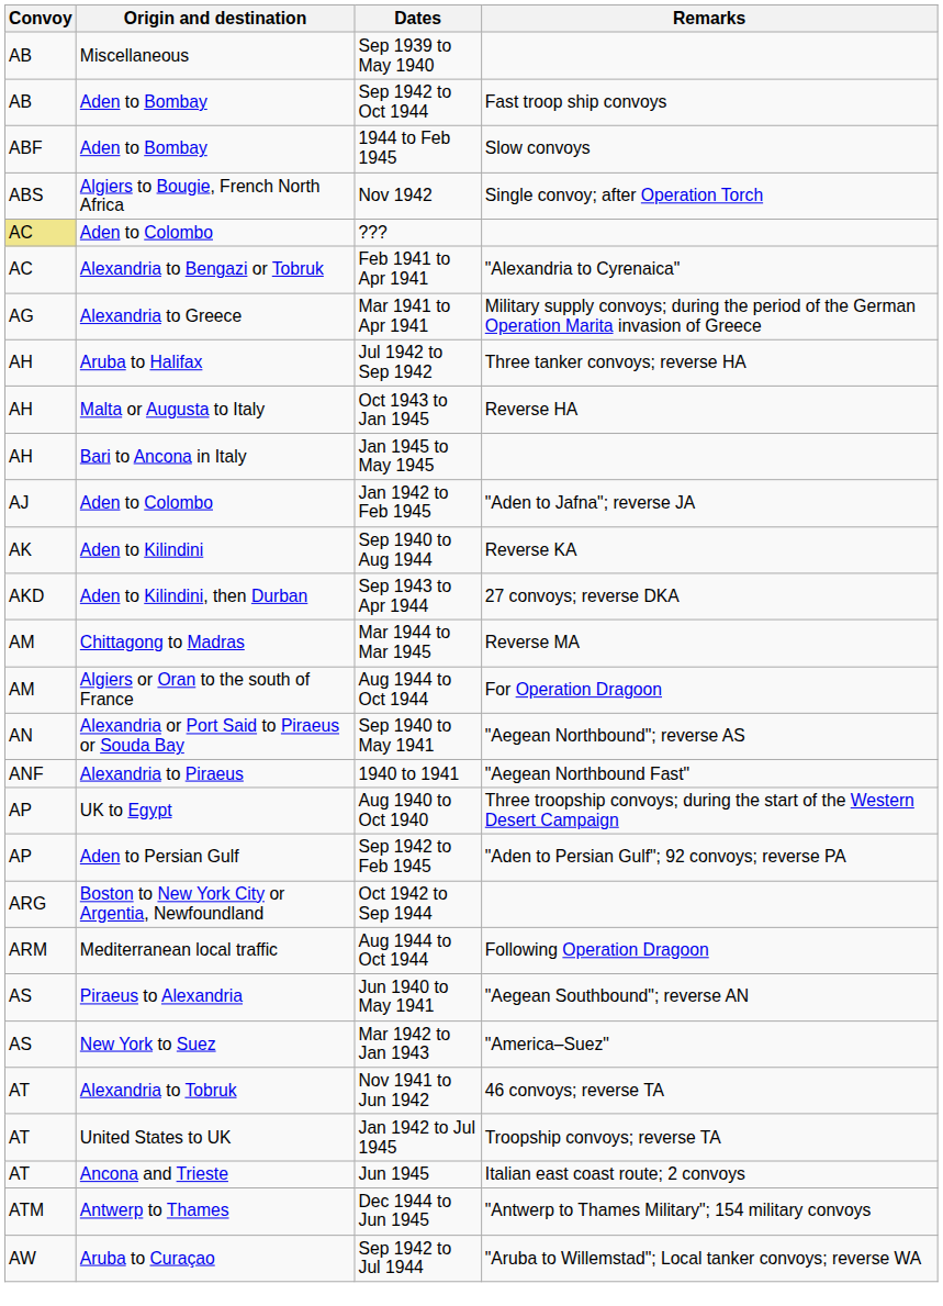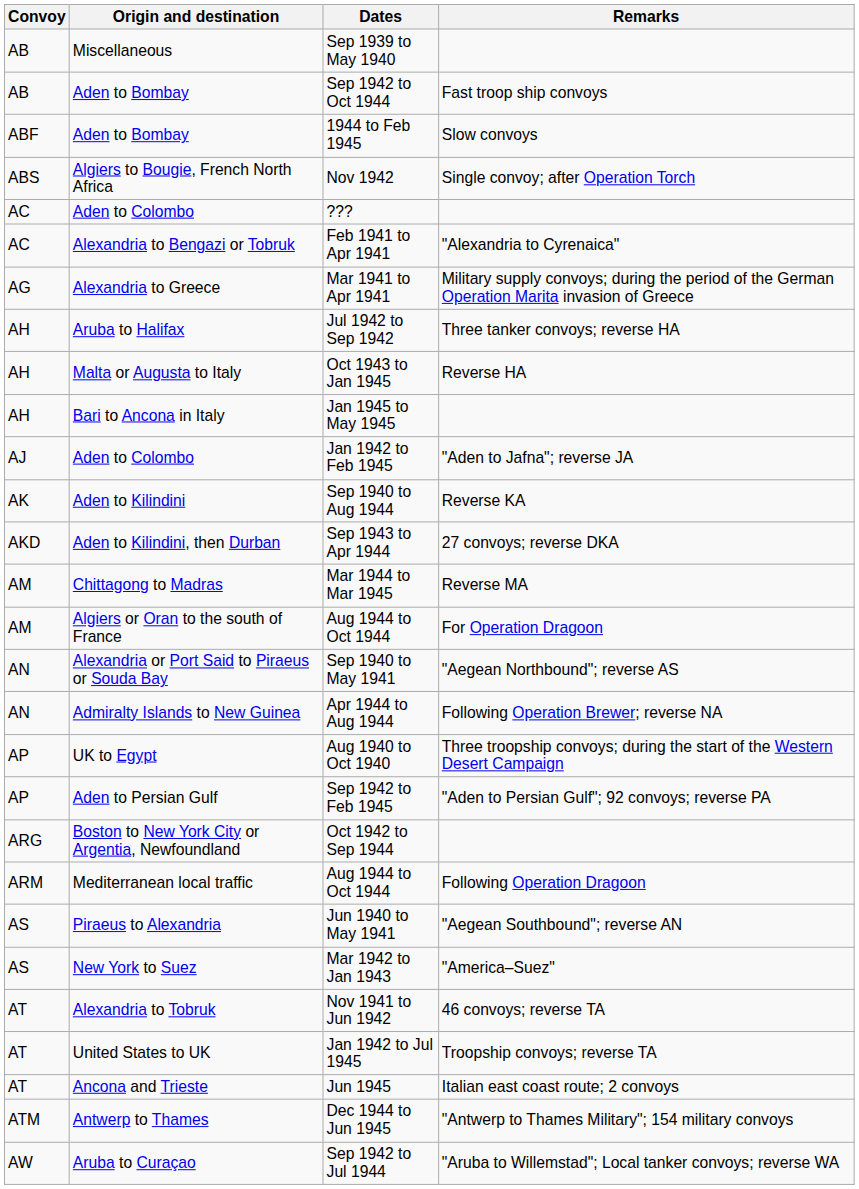 <table class="wikitable">
 <tr>
 <th>Convoy</th>
 <th>Origin and destination</th>
 <th>Dates</th>
 <th>Remarks</th>
 </tr>
 <tr>
 <td>AB</td>
 <td>Miscellaneous</td>
 <td>Sep 1939 to May 1940</td>
 <td></td>
 </tr>
 <tr>
 <td>AB</td>
 <td><a href='#'>Aden</a> to <a href='#'>Bombay</a></td>
 <td>Sep 1942 to Oct 1944</td>
 <td>Fast troop ship convoys</td>
 </tr>
 <tr>
 <td>ABF</td>
 <td><a href='#'>Aden</a> to <a href='#'>Bombay</a></td>
 <td>1944 to Feb 1945</td>
 <td>Slow convoys</td>
 </tr>
 <tr>
 <td>ABS</td>
 <td><a href='#'>Algiers</a> to <a href='#'>Bougie</a>, French North Africa</td>
 <td>Nov 1942</td>
 <td>Single convoy; after <a href='#'>Operation Torch</a></td>
 </tr>
 <tr>
-<td style="background: khaki;">AC</td>
+<td>AC</td>
 <td><a href='#'>Aden</a> to <a href='#'>Colombo</a></td>
 <td>???</td>
 <td></td>
 </tr>
 <tr>
 <td>AC</td>
 <td><a href='#'>Alexandria</a> to <a href='#'>Bengazi</a> or <a href='#'>Tobruk</a></td>
 <td>Feb 1941 to Apr 1941</td>
 <td>"Alexandria to Cyrenaica"</td>
 </tr>
 <tr>
 <td>AG</td>
 <td><a href='#'>Alexandria</a> to Greece</td>
 <td>Mar 1941 to Apr 1941</td>
 <td>Military supply convoys; during the period of the German <a href='#'>Operation Marita</a> invasion of Greece</td>
 </tr>
 <tr>
 <td>AH</td>
 <td><a href='#'>Aruba</a> to <a href='#'>Halifax</a></td>
 <td>Jul 1942 to Sep 1942</td>
 <td>Three tanker convoys; reverse HA</td>
 </tr>
 <tr>
 <td>AH</td>
 <td><a href='#'>Malta</a> or <a href='#'>Augusta</a> to Italy</td>
 <td>Oct 1943 to Jan 1945</td>
 <td>Reverse HA</td>
 </tr>
 <tr>
 <td>AH</td>
 <td><a href='#'>Bari</a> to <a href='#'>Ancona</a> in Italy</td>
 <td>Jan 1945 to May 1945</td>
 <td></td>
 </tr>
 <tr>
 <td>AJ</td>
 <td><a href='#'>Aden</a> to <a href='#'>Colombo</a></td>
 <td>Jan 1942 to Feb 1945</td>
 <td>"Aden to Jafna"; reverse JA</td>
 </tr>
 <tr>
 <td>AK</td>
 <td><a href='#'>Aden</a> to <a href='#'>Kilindini</a></td>
 <td>Sep 1940 to Aug 1944</td>
 <td>Reverse KA</td>
 </tr>
 <tr>
 <td>AKD</td>
 <td><a href='#'>Aden</a> to <a href='#'>Kilindini</a>, then <a href='#'>Durban</a></td>
 <td>Sep 1943 to Apr 1944</td>
 <td>27 convoys; reverse DKA</td>
 </tr>
 <tr>
 <td>AM</td>
 <td><a href='#'>Chittagong</a> to <a href='#'>Madras</a></td>
 <td>Mar 1944 to Mar 1945</td>
 <td>Reverse MA</td>
 </tr>
 <tr>
 <td>AM</td>
 <td><a href='#'>Algiers</a> or <a href='#'>Oran</a> to the south of France</td>
 <td>Aug 1944 to Oct 1944</td>
 <td>For <a href='#'>Operation Dragoon</a></td>
 </tr>
 <tr>
 <td>AN</td>
 <td><a href='#'>Alexandria</a> or <a href='#'>Port Said</a> to <a href='#'>Piraeus</a> or <a href='#'>Souda Bay</a></td>
 <td>Sep 1940 to May 1941</td>
 <td>"Aegean Northbound"; reverse AS</td>
 </tr>
 <tr>
-<td>ANF</td>
-<td><a href='#'>Alexandria</a> to <a href='#'>Piraeus</a></td>
-<td>1940 to 1941</td>
-<td>"Aegean Northbound Fast"</td>
+<td>AN</td>
+<td><a href='#'>Admiralty Islands</a> to <a href='#'>New Guinea</a></td>
+<td>Apr 1944 to Aug 1944</td>
+<td>Following <a href='#'>Operation Brewer</a>; reverse NA</td>
 </tr>
 <tr>
 <td>AP</td>
 <td>UK to <a href='#'>Egypt</a></td>
 <td>Aug 1940 to Oct 1940</td>
 <td>Three troopship convoys; during the start of the <a href='#'>Western Desert Campaign</a></td>
 </tr>
 <tr>
 <td>AP</td>
 <td><a href='#'>Aden</a> to Persian Gulf</td>
 <td>Sep 1942 to Feb 1945</td>
 <td>"Aden to Persian Gulf"; 92 convoys; reverse PA</td>
 </tr>
 <tr>
 <td>ARG</td>
 <td><a href='#'>Boston</a> to <a href='#'>New York City</a> or <a href='#'>Argentia</a>, Newfoundland</td>
 <td>Oct 1942 to Sep 1944</td>
 <td></td>
 </tr>
 <tr>
 <td>ARM</td>
 <td>Mediterranean local traffic</td>
 <td>Aug 1944 to Oct 1944</td>
 <td>Following <a href='#'>Operation Dragoon</a></td>
 </tr>
 <tr>
 <td>AS</td>
 <td><a href='#'>Piraeus</a> to <a href='#'>Alexandria</a></td>
 <td>Jun 1940 to May 1941</td>
 <td>"Aegean Southbound"; reverse AN</td>
 </tr>
 <tr>
 <td>AS</td>
 <td><a href='#'>New York</a> to <a href='#'>Suez</a></td>
 <td>Mar 1942 to Jan 1943</td>
 <td>"America–Suez"</td>
 </tr>
 <tr>
 <td>AT</td>
 <td><a href='#'>Alexandria</a> to <a href='#'>Tobruk</a></td>
 <td>Nov 1941 to Jun 1942</td>
 <td>46 convoys; reverse TA</td>
 </tr>
 <tr>
 <td>AT</td>
 <td>United States to UK</td>
 <td>Jan 1942 to Jul 1945</td>
 <td>Troopship convoys; reverse TA</td>
 </tr>
 <tr>
 <td>AT</td>
 <td><a href='#'>Ancona</a> and <a href='#'>Trieste</a></td>
 <td>Jun 1945</td>
 <td>Italian east coast route; 2 convoys</td>
 </tr>
 <tr>
 <td>ATM</td>
 <td><a href='#'>Antwerp</a> to <a href='#'>Thames</a></td>
 <td>Dec 1944 to Jun 1945</td>
 <td>"Antwerp to Thames Military"; 154 military convoys</td>
 </tr>
 <tr>
 <td>AW</td>
 <td><a href='#'>Aruba</a> to <a href='#'>Curaçao</a></td>
 <td>Sep 1942 to Jul 1944</td>
 <td>"Aruba to Willemstad"; Local tanker convoys; reverse WA</td>
 </tr>
 </table>
